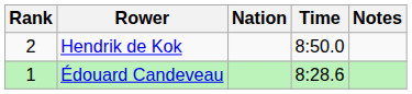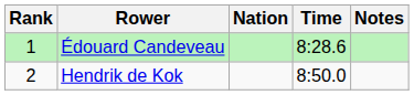 <table class="wikitable" style="text-align:center">
 <tr>
 <th>Rank</th>
 <th>Rower</th>
 <th>Nation</th>
 <th>Time</th>
 <th>Notes</th>
 </tr>
+<tr bgcolor=bbf3bb>
+<td>1</td>
+<td align=left><a href='#'>Édouard Candeveau</a></td>
+<td align=left></td>
+<td>8:28.6</td>
+<td></td>
+</tr>
 <tr>
 <td>2</td>
 <td align=left><a href='#'>Hendrik de Kok</a></td>
 <td align=left></td>
 <td>8:50.0</td>
 <td></td>
 </tr>
-<tr bgcolor=bbf3bb>
-<td>1</td>
-<td align=left><a href='#'>Édouard Candeveau</a></td>
-<td align=left></td>
-<td>8:28.6</td>
-<td></td>
-</tr>
 </table>
